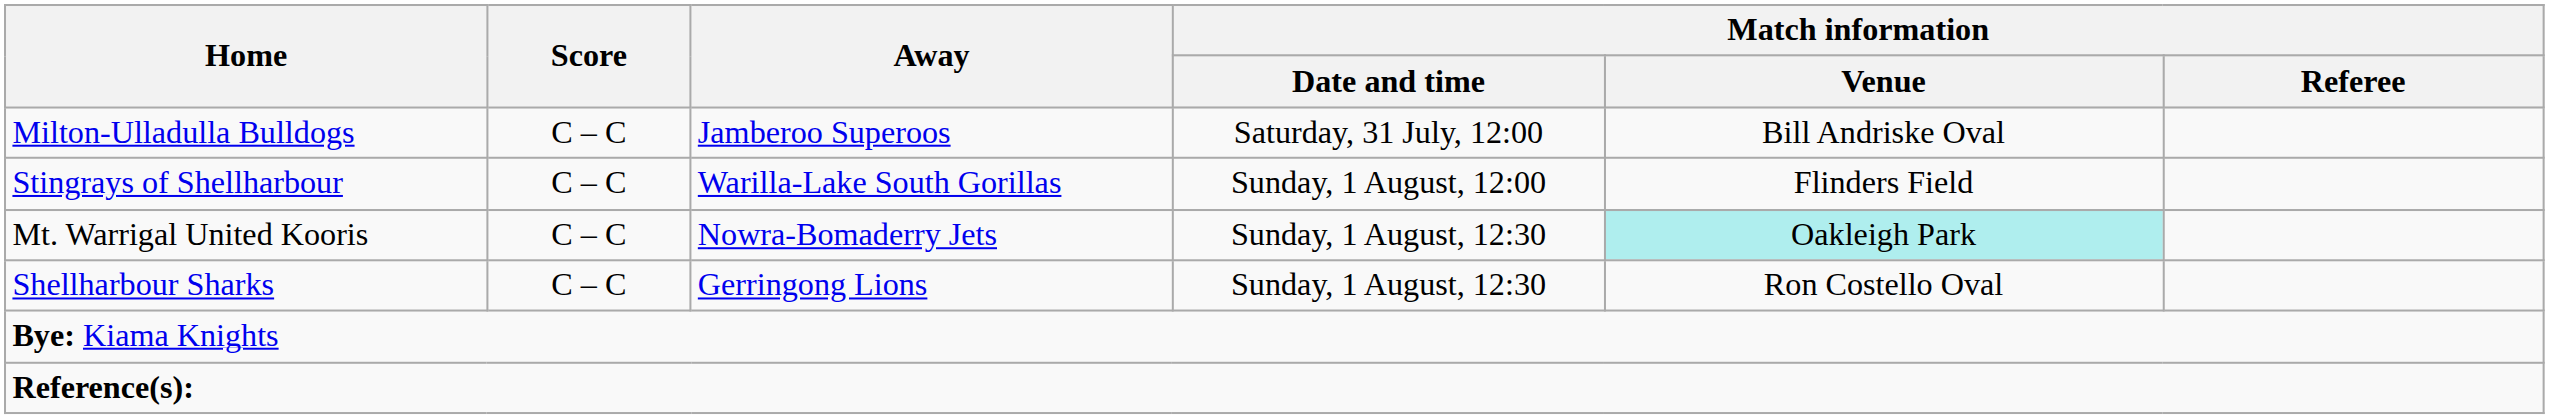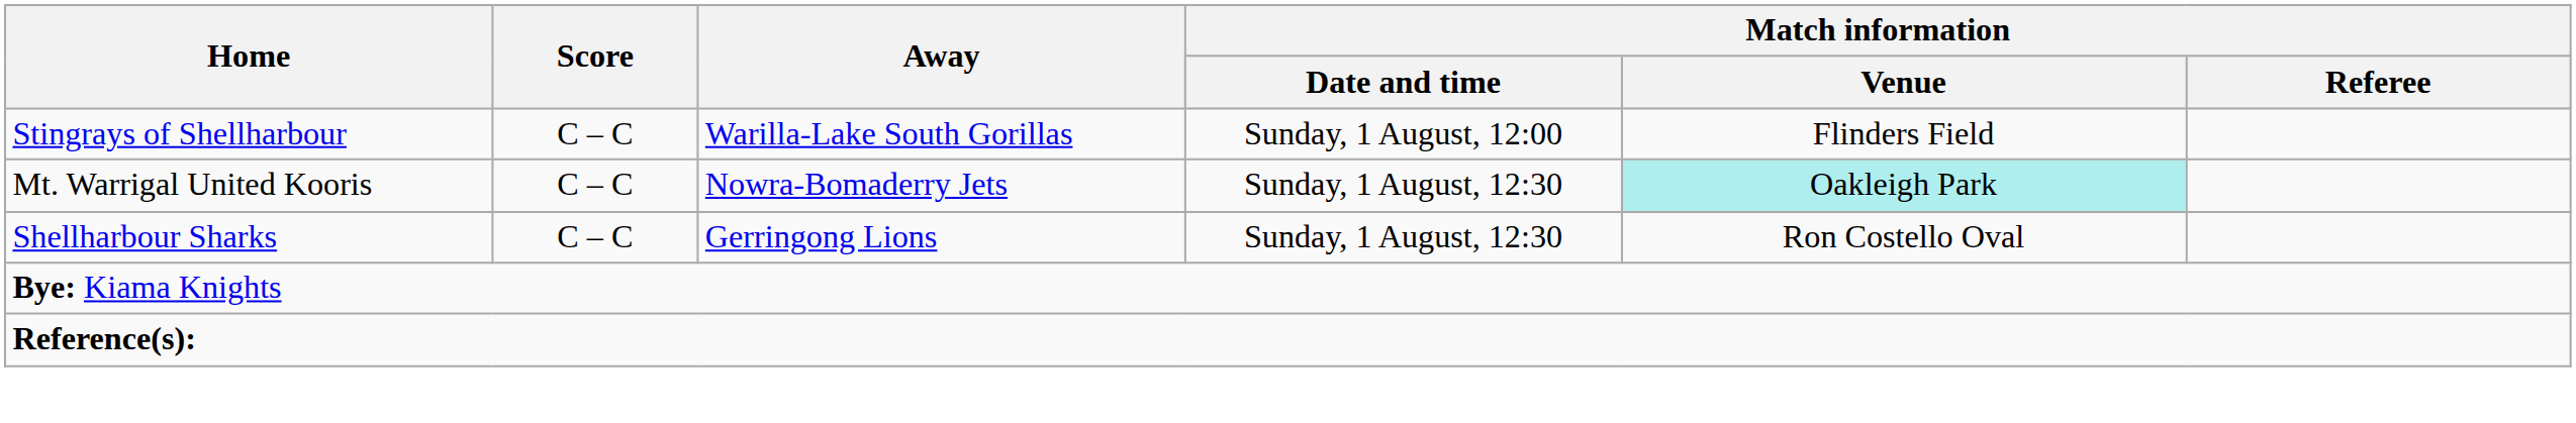 <table class="wikitable" width="100% text-align:center;">
 <tr>
 <th rowspan="2" width="19%">Home</th>
 <th rowspan="2" width="8%">Score</th>
 <th rowspan="2" width="19%">Away</th>
 <th colspan="3">Match information</th>
 </tr>
 <tr bgcolor="#CCCCCC">
 <th width="17%">Date and time</th>
 <th width="22%">Venue</th>
 <th>Referee</th>
-</tr>
-<tr>
-<td> <a href='#'>Milton-Ulladulla Bulldogs</a></td>
-<td style="text-align:center;">C – C</td>
-<td> <a href='#'>Jamberoo Superoos</a></td>
-<td style="text-align:center;">Saturday, 31 July, 12:00</td>
-<td style="text-align:center;">Bill Andriske Oval</td>
-<td style="text-align:center;"></td>
 </tr>
 <tr>
 <td> <a href='#'>Stingrays of Shellharbour</a></td>
 <td style="text-align:center;">C – C</td>
 <td> <a href='#'>Warilla-Lake South Gorillas</a></td>
 <td style="text-align:center;">Sunday, 1 August, 12:00</td>
 <td style="text-align:center;">Flinders Field</td>
 <td style="text-align:center;"></td>
 </tr>
 <tr>
 <td> Mt. Warrigal United Kooris</td>
 <td style="text-align:center;">C – C</td>
 <td> <a href='#'>Nowra-Bomaderry Jets</a></td>
 <td style="text-align:center;">Sunday, 1 August, 12:30</td>
 <td style="background: paleturquoise; text-align:center;">Oakleigh Park</td>
 <td style="text-align:center;"></td>
 </tr>
 <tr>
 <td> <a href='#'>Shellharbour Sharks</a></td>
 <td style="text-align:center;">C – C</td>
 <td> <a href='#'>Gerringong Lions</a></td>
 <td style="text-align:center;">Sunday, 1 August, 12:30</td>
 <td style="text-align:center;">Ron Costello Oval</td>
 <td style="text-align:center;"></td>
 </tr>
 <tr>
 <td colspan="6" align="centre"><strong>Bye:</strong>  <a href='#'>Kiama Knights</a></td>
 </tr>
 <tr>
 <td colspan="6"><strong>Reference(s):</strong></td>
 </tr>
 </table>
